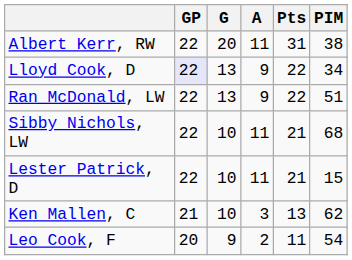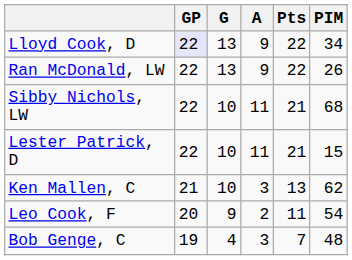 <table class="wikitable">
 <tr>
 <th width="130"></th>
 <th width="20">GP</th>
 <th width="20">G</th>
 <th width="20">A</th>
 <th width="20">Pts</th>
 <th width="20">PIM</th>
-</tr>
-<tr align=right>
-<td align=left><a href='#'>Albert Kerr</a>, RW</td>
-<td align=left>22</td>
-<td>20</td>
-<td>11</td>
-<td>31</td>
-<td>38</td>
 </tr>
 <tr align=right>
 <td align=left><a href='#'>Lloyd Cook</a>, D</td>
 <td align=left style="background: lavender;">22</td>
 <td>13</td>
 <td>9</td>
 <td>22</td>
 <td>34</td>
 </tr>
 <tr align=right>
 <td align=left><a href='#'>Ran McDonald</a>, LW</td>
 <td align=left>22</td>
 <td>13</td>
 <td>9</td>
 <td>22</td>
-<td>51</td>
+<td>26</td>
 </tr>
 <tr align=right>
 <td align=left><a href='#'>Sibby Nichols</a>, LW</td>
 <td align=left>22</td>
 <td>10</td>
 <td>11</td>
 <td>21</td>
 <td>68</td>
 </tr>
 <tr align=right>
 <td align=left><a href='#'>Lester Patrick</a>, D</td>
 <td align=left>22</td>
 <td>10</td>
 <td>11</td>
 <td>21</td>
 <td>15</td>
 </tr>
 <tr align=right>
 <td align=left><a href='#'>Ken Mallen</a>, C</td>
 <td align=left>21</td>
 <td>10</td>
 <td>3</td>
 <td>13</td>
 <td>62</td>
 </tr>
 <tr align=right>
 <td align=left><a href='#'>Leo Cook</a>, F</td>
 <td align=left>20</td>
 <td>9</td>
 <td>2</td>
 <td>11</td>
 <td>54</td>
 </tr>
+<tr align=right>
+<td align=left><a href='#'>Bob Genge</a>, C</td>
+<td align=left>19</td>
+<td>4</td>
+<td>3</td>
+<td>7</td>
+<td>48</td>
+</tr>
 </table>
